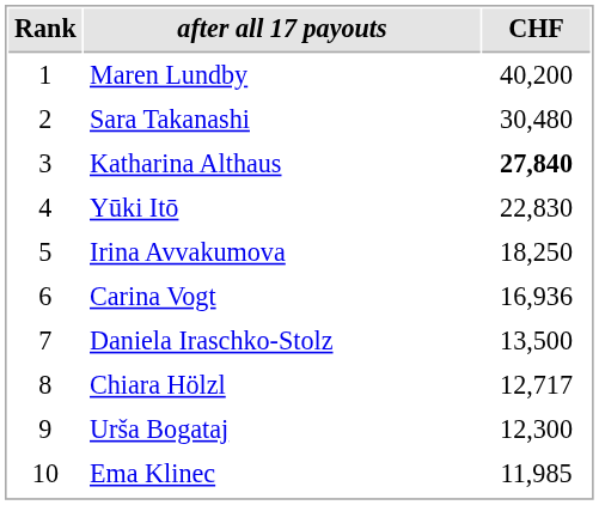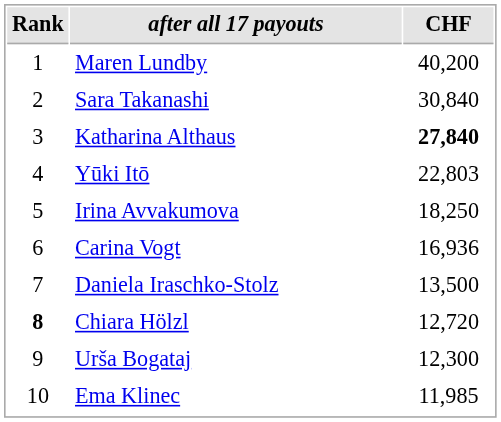 <table cellspacing="1" cellpadding="3" style="border:1px solid #AAAAAA;font-size:86%">
 <tr style="background-color: #E4E4E4;">
 <th style="border-bottom:1px solid #AAAAAA; width: 10px;">Rank</th>
 <th style="border-bottom:1px solid #AAAAAA; width: 200px;"><em>after all 17 payouts</em></th>
 <th style="border-bottom:1px solid #AAAAAA; width: 50px;">CHF</th>
 </tr>
 <tr>
 <td align=center>1</td>
 <td> <a href='#'>Maren Lundby</a></td>
 <td align=center>40,200</td>
 </tr>
 <tr>
 <td align=center>2</td>
 <td> <a href='#'>Sara Takanashi</a></td>
-<td align=center>30,480</td>
+<td align=center>30,840</td>
 </tr>
 <tr>
 <td align=center>3</td>
 <td> <a href='#'>Katharina Althaus</a></td>
 <td align=center><strong>27,840</strong></td>
 </tr>
 <tr>
 <td align=center>4</td>
 <td> <a href='#'>Yūki Itō</a></td>
-<td align=center>22,830</td>
+<td align=center>22,803</td>
 </tr>
 <tr>
 <td align=center>5</td>
 <td> <a href='#'>Irina Avvakumova</a></td>
 <td align=center>18,250</td>
 </tr>
 <tr>
 <td align=center>6</td>
 <td> <a href='#'>Carina Vogt</a></td>
 <td align=center>16,936</td>
 </tr>
 <tr>
 <td align=center>7</td>
 <td> <a href='#'>Daniela Iraschko-Stolz</a></td>
 <td align=center>13,500</td>
 </tr>
 <tr>
-<td align=center>8</td>
+<td align=center><strong>8</strong></td>
 <td> <a href='#'>Chiara Hölzl</a></td>
-<td align=center>12,717</td>
+<td align=center>12,720</td>
 </tr>
 <tr>
 <td align=center>9</td>
 <td> <a href='#'>Urša Bogataj</a></td>
 <td align=center>12,300</td>
 </tr>
 <tr>
 <td align=center>10</td>
 <td> <a href='#'>Ema Klinec</a></td>
 <td align=center>11,985</td>
 </tr>
 </table>
